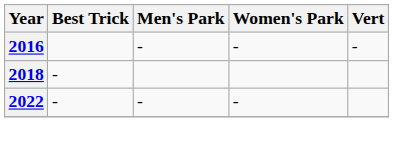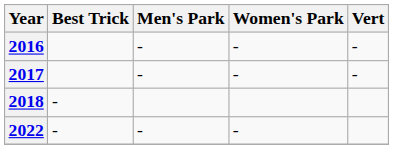 <table class="wikitable">
 <tr>
 <th>Year</th>
 <th>Best Trick</th>
 <th>Men's Park</th>
 <th>Women's Park</th>
 <th>Vert</th>
 </tr>
 <tr>
 <th><a href='#'>2016</a></th>
+<td></td>
+<td>-</td>
+<td>-</td>
+<td>-</td>
+</tr>
+<tr>
+<th><a href='#'>2017</a></th>
 <td></td>
 <td>-</td>
 <td>-</td>
 <td>-</td>
 </tr>
 <tr>
 <th><a href='#'>2018</a></th>
 <td>-</td>
 <td></td>
 <td></td>
 <td></td>
 </tr>
 <tr>
 <th><a href='#'>2022</a></th>
 <td>-</td>
 <td>-</td>
 <td>-</td>
 <td></td>
 </tr>
 <tr>
 </tr>
 </table>
